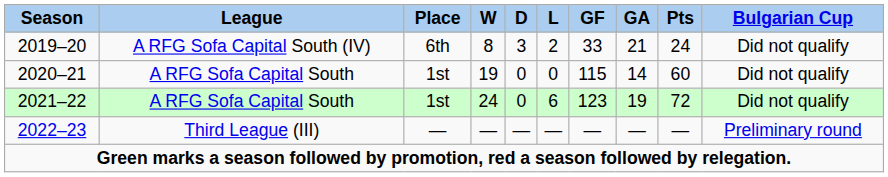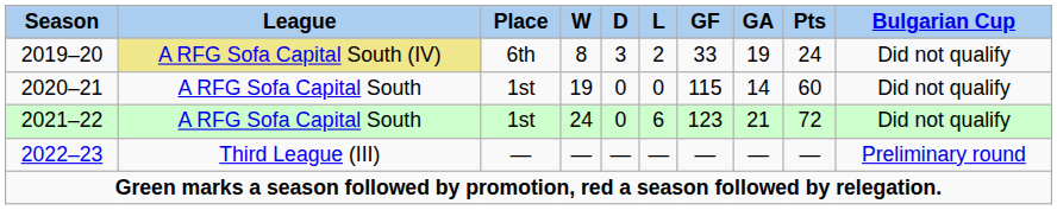 <table class="wikitable" width="800px">
 <tr>
 <th style="background:#ABCDEF;">Season</th>
 <th style="background:#ABCDEF;">League</th>
 <th style="background:#ABCDEF;">Place</th>
 <th style="background:#ABCDEF;">W</th>
 <th style="background:#ABCDEF;">D</th>
 <th style="background:#ABCDEF;">L</th>
 <th style="background:#ABCDEF;">GF</th>
 <th style="background:#ABCDEF;">GA</th>
 <th style="background:#ABCDEF;">Pts</th>
 <th style="background:#ABCDEF;"><a href='#'>Bulgarian Cup</a></th>
 </tr>
 <tr align="center">
 <td>2019–20</td>
-<td><a href='#'>A RFG Sofa Capital</a> South (IV)</td>
+<td style="background: khaki;"><a href='#'>A RFG Sofa Capital</a> South (IV)</td>
 <td>6th</td>
 <td>8</td>
 <td>3</td>
 <td>2</td>
 <td>33</td>
-<td>21</td>
+<td>19</td>
 <td>24</td>
 <td>Did not qualify</td>
 </tr>
 <tr align="center">
 <td>2020–21</td>
 <td><a href='#'>A RFG Sofa Capital</a> South</td>
 <td>1st</td>
 <td>19</td>
 <td>0</td>
 <td>0</td>
 <td>115</td>
 <td>14</td>
 <td>60</td>
 <td>Did not qualify</td>
 </tr>
 <tr align="center" "center" style="background:#ccffcc;">
 <td>2021–22</td>
 <td><a href='#'>A RFG Sofa Capital</a> South</td>
 <td>1st</td>
 <td>24</td>
 <td>0</td>
 <td>6</td>
 <td>123</td>
-<td>19</td>
+<td>21</td>
 <td>72</td>
 <td>Did not qualify</td>
 </tr>
 <tr align="center">
 <td><a href='#'>2022–23</a></td>
 <td><a href='#'>Third League</a> (III)</td>
 <td>—</td>
 <td>—</td>
 <td>—</td>
 <td>—</td>
 <td>—</td>
 <td>—</td>
 <td>—</td>
 <td><a href='#'>Preliminary round</a></td>
 </tr>
 <tr>
 <td colspan="12" align="center"><strong>Green marks a season followed by promotion, red a season followed by relegation.</strong></td>
 </tr>
 </table>
